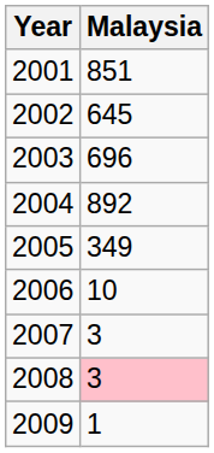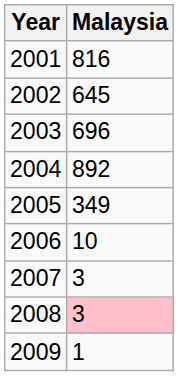 <table class="wikitable">
 <tr>
 <th>Year</th>
 <th>Malaysia</th>
 </tr>
 <tr>
 <td>2001</td>
-<td>851</td>
+<td>816</td>
 </tr>
 <tr>
 <td>2002</td>
 <td>645</td>
 </tr>
 <tr>
 <td>2003</td>
 <td>696</td>
 </tr>
 <tr>
 <td>2004</td>
 <td>892</td>
 </tr>
 <tr>
 <td>2005</td>
 <td>349</td>
 </tr>
 <tr>
 <td>2006</td>
 <td>10</td>
 </tr>
 <tr>
 <td>2007</td>
 <td>3</td>
 </tr>
 <tr>
 <td>2008</td>
 <td style="background: pink;">3</td>
 </tr>
 <tr>
 <td>2009</td>
 <td>1</td>
 </tr>
 </table>
